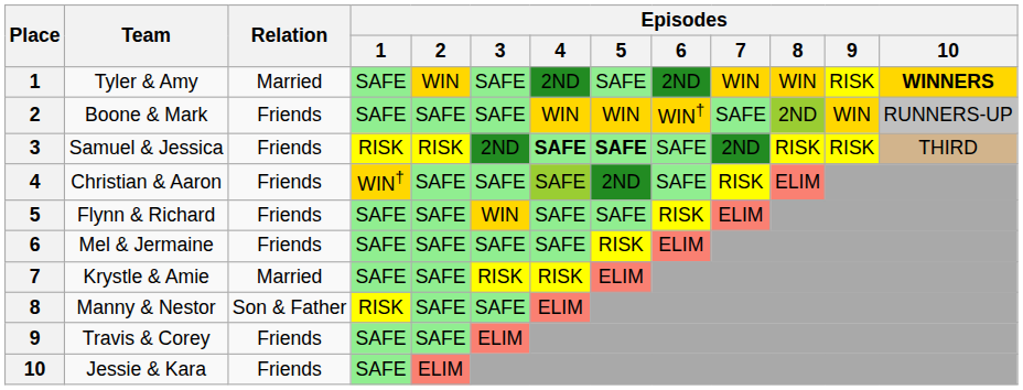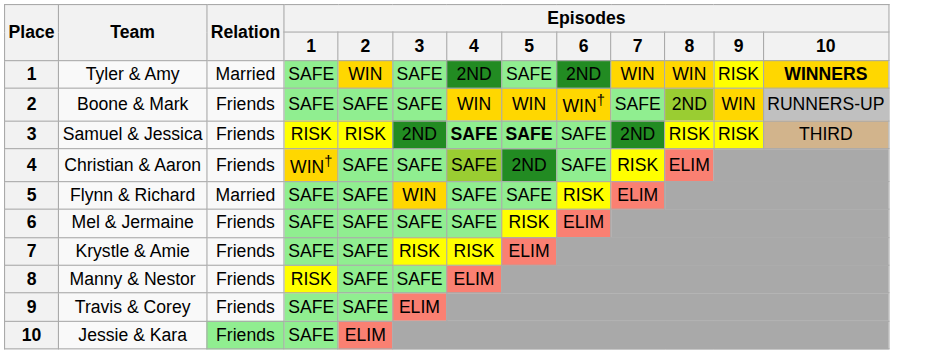 <table class="wikitable" style="text-align: center;">
 <tr>
 <th scope="col" rowspan="2">Place</th>
 <th scope="col" rowspan="2">Team</th>
 <th scope="col" rowspan="2">Relation</th>
 <th colspan="10">Episodes</th>
 </tr>
 <tr>
 <th>1</th>
 <th>2</th>
 <th>3</th>
 <th>4</th>
 <th>5</th>
 <th>6</th>
 <th>7</th>
 <th>8</th>
 <th>9</th>
 <th>10</th>
 </tr>
 <tr>
 <th scope="row">1</th>
 <td>Tyler & Amy</td>
 <td>Married</td>
 <td style="background:lightgreen;">SAFE</td>
 <td style="background:gold;">WIN</td>
 <td style="background:lightgreen;">SAFE</td>
 <td style="background:forestgreen;">2ND</td>
 <td style="background:lightgreen;">SAFE</td>
 <td style="background:forestgreen;">2ND</td>
 <td style="background:gold;">WIN</td>
 <td style="background:gold;">WIN</td>
 <td style="background:yellow;">RISK</td>
 <td style="background:gold;"><strong>WINNERS</strong></td>
 </tr>
 <tr>
 <th scope="row">2</th>
 <td>Boone & Mark</td>
 <td>Friends</td>
 <td style="background:lightgreen;">SAFE</td>
 <td style="background:lightgreen;">SAFE</td>
 <td style="background:lightgreen;">SAFE</td>
 <td style="background:gold;">WIN</td>
 <td style="background:gold;">WIN</td>
 <td style="background:gold;">WIN<sup>†</sup></td>
 <td style="background:lightgreen;">SAFE</td>
 <td style="background:yellowgreen;">2ND</td>
 <td style="background:gold;">WIN</td>
 <td style="background:silver;">RUNNERS-UP</td>
 </tr>
 <tr>
 <th scope="row">3</th>
 <td>Samuel & Jessica</td>
 <td>Friends</td>
 <td style="background:yellow;">RISK</td>
 <td style="background:yellow;">RISK</td>
 <td style="background:forestgreen;">2ND</td>
 <td style="background:lightgreen;"><strong>SAFE</strong></td>
 <td style="background:lightgreen;"><strong>SAFE</strong></td>
 <td style="background:lightgreen;">SAFE</td>
 <td style="background:forestgreen;">2ND</td>
 <td style="background:yellow;">RISK</td>
 <td style="background:yellow;">RISK</td>
 <td style="background:tan;">THIRD</td>
 </tr>
 <tr>
 <th scope="row">4</th>
 <td>Christian & Aaron</td>
 <td>Friends</td>
 <td style="background:gold;">WIN<sup>†</sup></td>
 <td style="background:lightgreen;">SAFE</td>
 <td style="background:lightgreen;">SAFE</td>
 <td style="background:yellowgreen;">SAFE</td>
 <td style="background:forestgreen;">2ND</td>
 <td style="background:lightgreen;">SAFE</td>
 <td style="background:yellow;">RISK</td>
 <td style="background:salmon;">ELIM</td>
 <td style="background:darkgrey;" colspan="2"></td>
 </tr>
 <tr>
 <th scope="row">5</th>
 <td>Flynn & Richard</td>
-<td>Friends</td>
+<td>Married</td>
 <td style="background:lightgreen;">SAFE</td>
 <td style="background:lightgreen;">SAFE</td>
 <td style="background:gold;">WIN</td>
 <td style="background:lightgreen;">SAFE</td>
 <td style="background:lightgreen;">SAFE</td>
 <td style="background:yellow;">RISK</td>
 <td style="background:salmon;">ELIM</td>
 <td style="background:darkgrey;" colspan="3"></td>
 </tr>
 <tr>
 <th scope="row">6</th>
 <td>Mel & Jermaine</td>
 <td>Friends</td>
 <td style="background:lightgreen;">SAFE</td>
 <td style="background:lightgreen;">SAFE</td>
 <td style="background:lightgreen;">SAFE</td>
 <td style="background:lightgreen;">SAFE</td>
 <td style="background:yellow;">RISK</td>
 <td style="background:salmon;">ELIM</td>
 <td style="background:darkgrey;" colspan="4"></td>
 </tr>
 <tr>
 <th scope="row">7</th>
 <td>Krystle & Amie</td>
-<td>Married</td>
+<td>Friends</td>
 <td style="background:lightgreen;">SAFE</td>
 <td style="background:lightgreen;">SAFE</td>
 <td style="background:yellow;">RISK</td>
 <td style="background:yellow;">RISK</td>
 <td style="background:salmon;">ELIM</td>
 <td style="background:darkgrey;" colspan="5"></td>
 </tr>
 <tr>
 <th scope="row">8</th>
 <td>Manny & Nestor</td>
-<td>Son & Father</td>
+<td>Friends</td>
 <td style="background:yellow;">RISK</td>
 <td style="background:lightgreen;">SAFE</td>
 <td style="background:lightgreen;">SAFE</td>
 <td style="background:salmon;">ELIM</td>
 <td style="background:darkgrey;" colspan="6"></td>
 </tr>
 <tr>
 <th scope="row">9</th>
 <td>Travis & Corey</td>
 <td>Friends</td>
 <td style="background:lightgreen;">SAFE</td>
 <td style="background:lightgreen;">SAFE</td>
 <td style="background:salmon;">ELIM</td>
 <td style="background:darkgrey;" colspan="7"></td>
 </tr>
 <tr>
 <th scope="row">10</th>
 <td>Jessie & Kara</td>
-<td>Friends</td>
+<td style="background: lightgreen;">Friends</td>
 <td style="background:lightgreen;">SAFE</td>
 <td style="background:salmon;">ELIM</td>
 <td style="background:darkgrey;" colspan="8"></td>
 </tr>
 </table>
